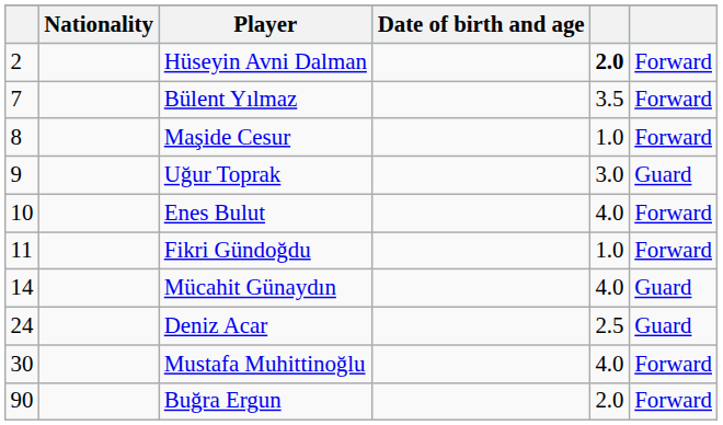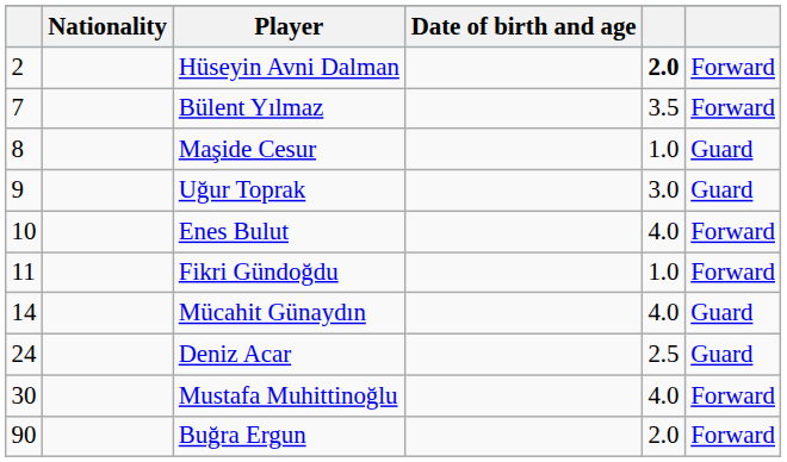 <table class=wikitable style="font-size:90%">
 <tr bgcolor=#F2F2F2 style="text-align:center; font-size:90%;">
 </tr>
 <tr bgcolor=#ADEBFD>
 <th></th>
 <th>Nationality</th>
 <th>Player</th>
 <th>Date of birth and age</th>
 <th></th>
 <th></th>
 </tr>
 <tr>
 <td>2</td>
 <td></td>
 <td><a href='#'>Hüseyin Avni Dalman</a></td>
 <td align=right></td>
 <td><strong>2.0</strong></td>
 <td><a href='#'>Forward</a></td>
 </tr>
 <tr>
 <td>7</td>
 <td></td>
 <td><a href='#'>Bülent Yılmaz</a></td>
 <td align=right></td>
 <td>3.5</td>
 <td><a href='#'>Forward</a></td>
 </tr>
 <tr>
 <td>8</td>
 <td></td>
 <td><a href='#'>Maşide Cesur</a></td>
 <td align=right></td>
 <td>1.0</td>
-<td><a href='#'>Forward</a></td>
+<td><a href='#'>Guard</a></td>
 </tr>
 <tr>
 <td>9</td>
 <td></td>
 <td><a href='#'>Uğur Toprak</a></td>
 <td align=right></td>
 <td>3.0</td>
 <td><a href='#'>Guard</a></td>
 </tr>
 <tr>
 <td>10</td>
 <td></td>
 <td><a href='#'>Enes Bulut</a></td>
 <td align=right></td>
 <td>4.0</td>
 <td><a href='#'>Forward</a></td>
 </tr>
 <tr>
 <td>11</td>
 <td></td>
 <td><a href='#'>Fikri Gündoğdu</a></td>
 <td align=right></td>
 <td>1.0</td>
 <td><a href='#'>Forward</a></td>
 </tr>
 <tr>
 <td>14</td>
 <td></td>
 <td><a href='#'>Mücahit Günaydın</a></td>
 <td align=right></td>
 <td>4.0</td>
 <td><a href='#'>Guard</a></td>
 </tr>
 <tr>
 <td>24</td>
 <td></td>
 <td><a href='#'>Deniz Acar</a></td>
 <td align=right></td>
 <td>2.5</td>
 <td><a href='#'>Guard</a></td>
 </tr>
 <tr>
 <td>30</td>
 <td></td>
 <td><a href='#'>Mustafa Muhittinoğlu</a></td>
 <td align=right></td>
 <td>4.0</td>
 <td><a href='#'>Forward</a></td>
 </tr>
 <tr>
 <td>90</td>
 <td></td>
 <td><a href='#'>Buğra Ergun</a></td>
 <td align=right></td>
 <td>2.0</td>
 <td><a href='#'>Forward</a></td>
 </tr>
 </table>
